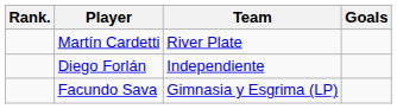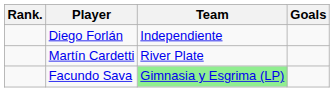 <table class="wikitable">
 <tr>
 <th>Rank.</th>
 <th>Player</th>
 <th>Team</th>
 <th>Goals</th>
 </tr>
 <tr>
 <td></td>
+<td> <a href='#'>Diego Forlán</a></td>
+<td><a href='#'>Independiente</a></td>
+<td></td>
+</tr>
+<tr>
+<td></td>
 <td> <a href='#'>Martín Cardetti</a></td>
 <td><a href='#'>River Plate</a></td>
 <td></td>
 </tr>
 <tr>
 <td></td>
-<td> <a href='#'>Diego Forlán</a></td>
-<td><a href='#'>Independiente</a></td>
-<td></td>
-</tr>
-<tr>
-<td></td>
 <td> <a href='#'>Facundo Sava</a></td>
-<td><a href='#'>Gimnasia y Esgrima (LP)</a></td>
+<td style="background: lightgreen;"><a href='#'>Gimnasia y Esgrima (LP)</a></td>
 <td></td>
 </tr>
 </table>
